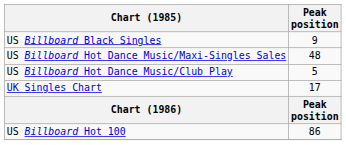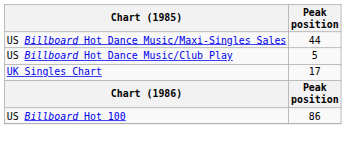 <table class="wikitable sortable">
 <tr>
 <th>Chart (1985)</th>
 <th align="center">Peak<br>position</th>
 </tr>
 <tr>
-<td>US <a href='#'><em>Billboard</em> Black Singles</a></td>
-<td align="center">9</td>
-</tr>
-<tr>
 <td>US <a href='#'><em>Billboard</em> Hot Dance Music/Maxi-Singles Sales</a></td>
-<td align="center">48</td>
+<td align="center">44</td>
 </tr>
 <tr>
 <td>US <a href='#'><em>Billboard</em> Hot Dance Music/Club Play</a></td>
 <td align="center">5</td>
 </tr>
 <tr>
 <td><a href='#'>UK Singles Chart</a></td>
 <td align="center">17</td>
 </tr>
 <tr>
 <th>Chart (1986)</th>
 <th align="center">Peak<br>position</th>
 </tr>
 <tr>
 <td>US <a href='#'><em>Billboard</em> Hot 100</a></td>
 <td align="center">86</td>
 </tr>
 <tr>
 </tr>
 </table>
